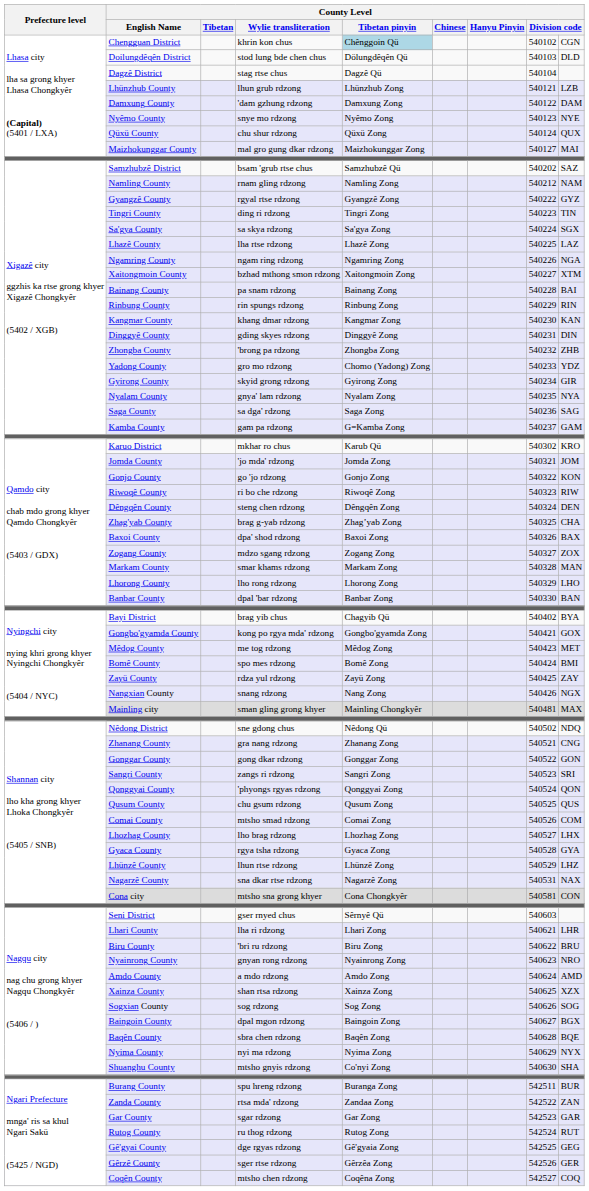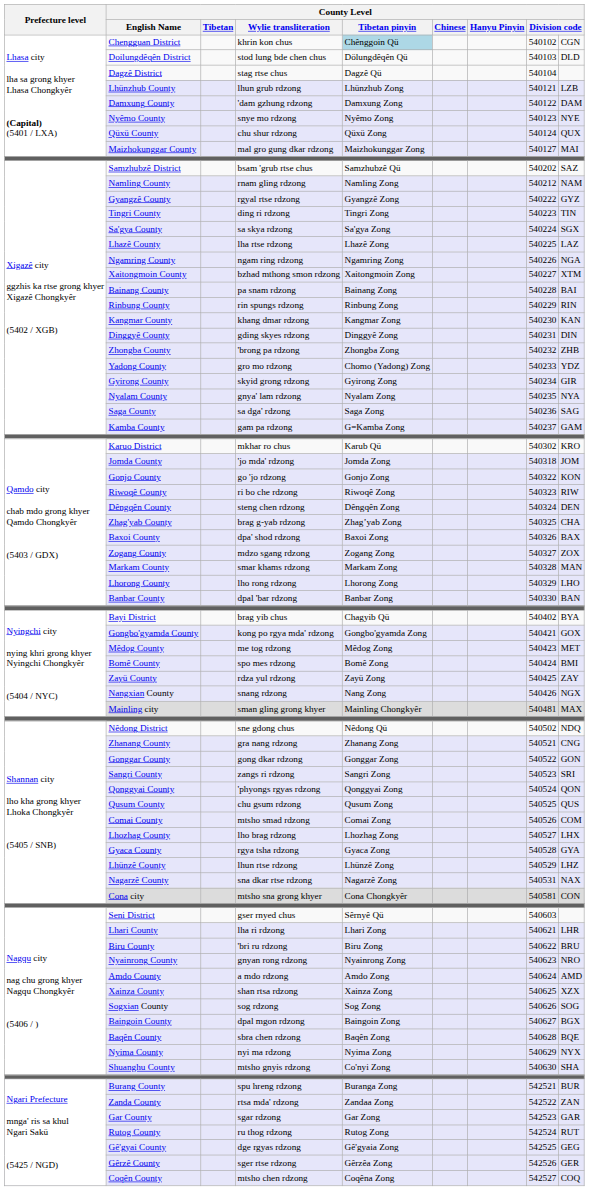 <table class="wikitable" style="padding: 24em 0; font-size: 90%;">
 <tr>
 <th rowspan="2">Prefecture level</th>
 <th colspan="8">County Level</th>
 </tr>
 <tr>
 <th>English Name<br></th>
 <th><a href='#'>Tibetan</a></th>
 <th><a href='#'>Wylie transliteration</a></th>
 <th><a href='#'>Tibetan pinyin</a><br></th>
 <th><a href='#'>Chinese</a></th>
 <th><a href='#'>Hanyu Pinyin</a></th>
 <th colspan="2"><a href='#'>Division code</a></th>
 </tr>
 <tr>
 <td bgcolor="#FFFFFF" rowspan="8"><a href='#'>Lhasa</a> city <br>  <br> lha sa grong khyer <br> Lhasa Chongkyêr <br> <br><br> <strong>(Capital)</strong><br>(5401 / LXA)</td>
 <td><a href='#'>Chengguan District</a></td>
 <td></td>
 <td>khrin kon chus</td>
 <td style="background: lightblue;">Chênggoin Qü</td>
 <td></td>
 <td></td>
 <td>540102</td>
 <td>CGN</td>
 </tr>
 <tr>
 <td><a href='#'>Doilungdêqên District</a></td>
 <td></td>
 <td>stod lung bde chen chus</td>
 <td>Dölungdêqên Qü</td>
 <td></td>
 <td></td>
 <td>540103</td>
 <td>DLD</td>
 </tr>
 <tr>
 <td><a href='#'>Dagzê District</a></td>
 <td></td>
 <td>stag rtse chus</td>
 <td>Dagzê Qü</td>
 <td></td>
 <td></td>
 <td>540104</td>
 <td></td>
 </tr>
 <tr bgcolor="#E6E6FA">
 <td><a href='#'>Lhünzhub County</a></td>
 <td></td>
 <td>lhun grub rdzong</td>
 <td>Lhünzhub Zong</td>
 <td></td>
 <td></td>
 <td>540121</td>
 <td>LZB</td>
 </tr>
 <tr bgcolor="#E6E6FA">
 <td><a href='#'>Damxung County</a></td>
 <td></td>
 <td>'dam gzhung rdzong</td>
 <td>Damxung Zong</td>
 <td></td>
 <td></td>
 <td>540122</td>
 <td>DAM</td>
 </tr>
 <tr bgcolor="#E6E6FA">
 <td><a href='#'>Nyêmo County</a></td>
 <td></td>
 <td>snye mo rdzong</td>
 <td>Nyêmo Zong</td>
 <td></td>
 <td></td>
 <td>540123</td>
 <td>NYE</td>
 </tr>
 <tr bgcolor="#E6E6FA">
 <td><a href='#'>Qüxü County</a></td>
 <td></td>
 <td>chu shur rdzong</td>
 <td>Qüxü Zong</td>
 <td></td>
 <td></td>
 <td>540124</td>
 <td>QUX</td>
 </tr>
 <tr bgcolor="#E6E6FA">
 <td><a href='#'>Maizhokunggar County</a></td>
 <td></td>
 <td>mal gro gung dkar rdzong</td>
 <td>Maizhokunggar Zong</td>
 <td></td>
 <td></td>
 <td>540127</td>
 <td>MAI</td>
 </tr>
 <tr>
 </tr>
 <tr style = "background:#606060; height: 2pt">
 <td colspan = "9"></td>
 </tr>
 <tr>
 <td bgcolor="#FFFFFF" rowspan="18"><a href='#'>Xigazê</a> city <br>  <br> ggzhis ka rtse grong khyer <br> Xigazê Chongkyêr <br> <br><br>(5402 / XGB)</td>
 <td><a href='#'>Samzhubzê District</a></td>
 <td></td>
 <td>bsam 'grub rtse chus</td>
 <td>Samzhubzê Qü</td>
 <td></td>
 <td></td>
 <td>540202</td>
 <td>SAZ</td>
 </tr>
 <tr bgcolor="#E6E6FA">
 <td><a href='#'>Namling County</a></td>
 <td></td>
 <td>rnam gling rdzong</td>
 <td>Namling Zong</td>
 <td></td>
 <td></td>
 <td>540212</td>
 <td>NAM</td>
 </tr>
 <tr bgcolor="#E6E6FA">
 <td><a href='#'>Gyangzê County</a></td>
 <td></td>
 <td>rgyal rtse rdzong</td>
 <td>Gyangzê Zong</td>
 <td></td>
 <td></td>
 <td>540222</td>
 <td>GYZ</td>
 </tr>
 <tr bgcolor="#E6E6FA">
 <td><a href='#'>Tingri County</a></td>
 <td></td>
 <td>ding ri rdzong</td>
 <td>Tingri Zong</td>
 <td></td>
 <td></td>
 <td>540223</td>
 <td>TIN</td>
 </tr>
 <tr bgcolor="#E6E6FA">
 <td><a href='#'>Sa'gya County</a></td>
 <td></td>
 <td>sa skya rdzong</td>
 <td>Sa'gya Zong</td>
 <td></td>
 <td></td>
 <td>540224</td>
 <td>SGX</td>
 </tr>
 <tr bgcolor="#E6E6FA">
 <td><a href='#'>Lhazê County</a></td>
 <td></td>
 <td>lha rtse rdzong</td>
 <td>Lhazê Zong</td>
 <td></td>
 <td></td>
 <td>540225</td>
 <td>LAZ</td>
 </tr>
 <tr bgcolor="#E6E6FA">
 <td><a href='#'>Ngamring County</a></td>
 <td></td>
 <td>ngam ring rdzong</td>
 <td>Ngamring Zong</td>
 <td></td>
 <td></td>
 <td>540226</td>
 <td>NGA</td>
 </tr>
 <tr bgcolor="#E6E6FA">
 <td><a href='#'>Xaitongmoin County</a></td>
 <td></td>
 <td>bzhad mthong smon rdzong</td>
 <td>Xaitongmoin Zong</td>
 <td></td>
 <td></td>
 <td>540227</td>
 <td>XTM</td>
 </tr>
 <tr bgcolor="#E6E6FA">
 <td><a href='#'>Bainang County</a></td>
 <td></td>
 <td>pa snam rdzong</td>
 <td>Bainang Zong</td>
 <td></td>
 <td></td>
 <td>540228</td>
 <td>BAI</td>
 </tr>
 <tr bgcolor="#E6E6FA">
 <td><a href='#'>Rinbung County</a></td>
 <td></td>
 <td>rin spungs rdzong</td>
 <td>Rinbung Zong</td>
 <td></td>
 <td></td>
 <td>540229</td>
 <td>RIN</td>
 </tr>
 <tr bgcolor="#E6E6FA">
 <td><a href='#'>Kangmar County</a></td>
 <td></td>
 <td>khang dmar rdzong</td>
 <td>Kangmar Zong</td>
 <td></td>
 <td></td>
 <td>540230</td>
 <td>KAN</td>
 </tr>
 <tr bgcolor="#E6E6FA">
 <td><a href='#'>Dinggyê County</a></td>
 <td></td>
 <td>gding skyes rdzong</td>
 <td>Dinggyê Zong</td>
 <td></td>
 <td></td>
 <td>540231</td>
 <td>DIN</td>
 </tr>
 <tr bgcolor="#E6E6FA">
 <td><a href='#'>Zhongba County</a></td>
 <td></td>
 <td>'brong pa rdzong</td>
 <td>Zhongba Zong</td>
 <td></td>
 <td></td>
 <td>540232</td>
 <td>ZHB</td>
 </tr>
 <tr bgcolor="#E6E6FA">
 <td><a href='#'>Yadong County</a></td>
 <td></td>
 <td>gro mo rdzong</td>
 <td>Chomo (Yadong) Zong</td>
 <td></td>
 <td></td>
 <td>540233</td>
 <td>YDZ</td>
 </tr>
 <tr bgcolor="#E6E6FA">
 <td><a href='#'>Gyirong County</a></td>
 <td></td>
 <td>skyid grong rdzong</td>
 <td>Gyirong Zong</td>
 <td></td>
 <td></td>
 <td>540234</td>
 <td>GIR</td>
 </tr>
 <tr bgcolor="#E6E6FA">
 <td><a href='#'>Nyalam County</a></td>
 <td></td>
 <td>gnya' lam rdzong</td>
 <td>Nyalam Zong</td>
 <td></td>
 <td></td>
 <td>540235</td>
 <td>NYA</td>
 </tr>
 <tr bgcolor="#E6E6FA">
 <td><a href='#'>Saga County</a></td>
 <td></td>
 <td>sa dga' rdzong</td>
 <td>Saga Zong</td>
 <td></td>
 <td></td>
 <td>540236</td>
 <td>SAG</td>
 </tr>
 <tr bgcolor="#E6E6FA">
 <td><a href='#'>Kamba County</a></td>
 <td></td>
 <td>gam pa rdzong</td>
 <td>G=Kamba Zong</td>
 <td></td>
 <td></td>
 <td>540237</td>
 <td>GAM</td>
 </tr>
 <tr>
 </tr>
 <tr style = "background:#606060; height: 2pt">
 <td colspan = "9"></td>
 </tr>
 <tr>
 <td bgcolor="#FFFFFF" rowspan="11"><a href='#'>Qamdo</a> city <br>  <br> chab mdo grong khyer <br> Qamdo Chongkyêr <br> <br><br>(5403 / GDX)</td>
 <td><a href='#'>Karuo District</a></td>
 <td></td>
 <td>mkhar ro chus</td>
 <td>Karub Qü</td>
 <td></td>
 <td></td>
 <td>540302</td>
 <td>KRO</td>
 </tr>
 <tr bgcolor="#E6E6FA">
 <td><a href='#'>Jomda County</a></td>
 <td></td>
 <td>'jo mda' rdzong</td>
 <td>Jomda Zong</td>
 <td></td>
 <td></td>
-<td>540321</td>
+<td>540318</td>
 <td>JOM</td>
 </tr>
 <tr bgcolor="#E6E6FA">
 <td><a href='#'>Gonjo County</a></td>
 <td></td>
 <td>go 'jo rdzong</td>
 <td>Gonjo Zong</td>
 <td></td>
 <td></td>
 <td>540322</td>
 <td>KON</td>
 </tr>
 <tr bgcolor="#E6E6FA">
 <td><a href='#'>Riwoqê County</a></td>
 <td></td>
 <td>ri bo che rdzong</td>
 <td>Riwoqê Zong</td>
 <td></td>
 <td></td>
 <td>540323</td>
 <td>RIW</td>
 </tr>
 <tr bgcolor="#E6E6FA">
 <td><a href='#'>Dêngqên County</a></td>
 <td></td>
 <td>steng chen rdzong</td>
 <td>Dêngqên Zong</td>
 <td></td>
 <td></td>
 <td>540324</td>
 <td>DEN</td>
 </tr>
 <tr bgcolor="#E6E6FA">
 <td><a href='#'>Zhag'yab County</a></td>
 <td></td>
 <td>brag g-yab rdzong</td>
 <td>Zhag’yab Zong</td>
 <td></td>
 <td></td>
 <td>540325</td>
 <td>CHA</td>
 </tr>
 <tr bgcolor="#E6E6FA">
 <td><a href='#'>Baxoi County</a></td>
 <td></td>
 <td>dpa' shod rdzong</td>
 <td>Baxoi Zong</td>
 <td></td>
 <td></td>
 <td>540326</td>
 <td>BAX</td>
 </tr>
 <tr bgcolor="#E6E6FA">
 <td><a href='#'>Zogang County</a></td>
 <td></td>
 <td>mdzo sgang rdzong</td>
 <td>Zogang Zong</td>
 <td></td>
 <td></td>
 <td>540327</td>
 <td>ZOX</td>
 </tr>
 <tr bgcolor="#E6E6FA">
 <td><a href='#'>Markam County</a></td>
 <td></td>
 <td>smar khams rdzong</td>
 <td>Markam Zong</td>
 <td></td>
 <td></td>
 <td>540328</td>
 <td>MAN</td>
 </tr>
 <tr bgcolor="#E6E6FA">
 <td><a href='#'>Lhorong County</a></td>
 <td></td>
 <td>lho rong rdzong</td>
 <td>Lhorong Zong</td>
 <td></td>
 <td></td>
 <td>540329</td>
 <td>LHO</td>
 </tr>
 <tr bgcolor="#E6E6FA">
 <td><a href='#'>Banbar County</a></td>
 <td></td>
 <td>dpal 'bar rdzong</td>
 <td>Banbar Zong</td>
 <td></td>
 <td></td>
 <td>540330</td>
 <td>BAN</td>
 </tr>
 <tr>
 </tr>
 <tr style = "background:#606060; height: 2pt">
 <td colspan = "9"></td>
 </tr>
 <tr>
 <td bgcolor="#FFFFFF" rowspan="7"><a href='#'>Nyingchi</a> city <br>  <br> nying khri grong khyer <br> Nyingchi Chongkyêr <br> <br><br>(5404 / NYC)</td>
 <td><a href='#'>Bayi District</a></td>
 <td></td>
 <td>brag yib chus</td>
 <td>Chagyib Qü</td>
 <td></td>
 <td></td>
 <td>540402</td>
 <td>BYA</td>
 </tr>
 <tr bgcolor="#E6E6FA">
 <td><a href='#'>Gongbo'gyamda County</a></td>
 <td></td>
 <td>kong po rgya mda' rdzong</td>
 <td>Gongbo'gyamda Zong</td>
 <td></td>
 <td></td>
 <td>540421</td>
 <td>GOX</td>
 </tr>
 <tr bgcolor="#E6E6FA">
 <td><a href='#'>Mêdog County</a></td>
 <td></td>
 <td>me tog rdzong</td>
 <td>Mêdog Zong</td>
 <td></td>
 <td></td>
 <td>540423</td>
 <td>MET</td>
 </tr>
 <tr bgcolor="#E6E6FA">
 <td><a href='#'>Bomê County</a></td>
 <td></td>
 <td>spo mes rdzong</td>
 <td>Bomê Zong</td>
 <td></td>
 <td></td>
 <td>540424</td>
 <td>BMI</td>
 </tr>
 <tr bgcolor="#E6E6FA">
 <td><a href='#'>Zayü County</a></td>
 <td></td>
 <td>rdza yul rdzong</td>
 <td>Zayü Zong</td>
 <td></td>
 <td></td>
 <td>540425</td>
 <td>ZAY</td>
 </tr>
 <tr bgcolor="#E6E6FA">
 <td><a href='#'>Nangxian</a> County</td>
 <td></td>
 <td>snang rdzong</td>
 <td>Nang Zong</td>
 <td></td>
 <td></td>
 <td>540426</td>
 <td>NGX</td>
 </tr>
 <tr bgcolor="#DCDCDC">
 <td><a href='#'>Mainling</a> city</td>
 <td></td>
 <td>sman gling grong khyer</td>
 <td>Mainling Chongkyêr</td>
 <td></td>
 <td></td>
 <td>540481</td>
 <td>MAX</td>
 </tr>
 <tr>
 </tr>
 <tr style = "background:#606060; height: 2pt">
 <td colspan = "9"></td>
 </tr>
 <tr>
 <td bgcolor="#FFFFFF" rowspan="12"><a href='#'>Shannan</a> city <br>  <br> lho kha grong khyer <br> Lhoka Chongkyêr <br> <br><br>(5405 / SNB)</td>
 <td><a href='#'>Nêdong District</a></td>
 <td></td>
 <td>sne gdong chus</td>
 <td>Nêdong Qü</td>
 <td></td>
 <td></td>
 <td>540502</td>
 <td>NDQ</td>
 </tr>
 <tr bgcolor="#E6E6FA">
 <td><a href='#'>Zhanang County</a></td>
 <td></td>
 <td>gra nang rdzong</td>
 <td>Zhanang Zong</td>
 <td></td>
 <td></td>
 <td>540521</td>
 <td>CNG</td>
 </tr>
 <tr bgcolor="#E6E6FA">
 <td><a href='#'>Gonggar County</a></td>
 <td></td>
 <td>gong dkar rdzong</td>
 <td>Gonggar Zong</td>
 <td></td>
 <td></td>
 <td>540522</td>
 <td>GON</td>
 </tr>
 <tr bgcolor="#E6E6FA">
 <td><a href='#'>Sangri County</a></td>
 <td></td>
 <td>zangs ri rdzong</td>
 <td>Sangri Zong</td>
 <td></td>
 <td></td>
 <td>540523</td>
 <td>SRI</td>
 </tr>
 <tr bgcolor="#E6E6FA">
 <td><a href='#'>Qonggyai County</a></td>
 <td></td>
 <td>'phyongs rgyas rdzong</td>
 <td>Qonggyai Zong</td>
 <td></td>
 <td></td>
 <td>540524</td>
 <td>QON</td>
 </tr>
 <tr bgcolor="#E6E6FA">
 <td><a href='#'>Qusum County</a></td>
 <td></td>
 <td>chu gsum rdzong</td>
 <td>Qusum Zong</td>
 <td></td>
 <td></td>
 <td>540525</td>
 <td>QUS</td>
 </tr>
 <tr bgcolor="#E6E6FA">
 <td><a href='#'>Comai County</a></td>
 <td></td>
 <td>mtsho smad rdzong</td>
 <td>Comai Zong</td>
 <td></td>
 <td></td>
 <td>540526</td>
 <td>COM</td>
 </tr>
 <tr bgcolor="#E6E6FA">
 <td><a href='#'>Lhozhag County</a></td>
 <td></td>
 <td>lho brag rdzong</td>
 <td>Lhozhag Zong</td>
 <td></td>
 <td></td>
 <td>540527</td>
 <td>LHX</td>
 </tr>
 <tr bgcolor="#E6E6FA">
 <td><a href='#'>Gyaca County</a></td>
 <td></td>
 <td>rgya tsha rdzong</td>
 <td>Gyaca Zong</td>
 <td></td>
 <td></td>
 <td>540528</td>
 <td>GYA</td>
 </tr>
 <tr bgcolor="#E6E6FA">
 <td><a href='#'>Lhünzê County</a></td>
 <td></td>
 <td>lhun rtse rdzong</td>
 <td>Lhünzê Zong</td>
 <td></td>
 <td></td>
 <td>540529</td>
 <td>LHZ</td>
 </tr>
 <tr bgcolor="#E6E6FA">
 <td><a href='#'>Nagarzê County</a></td>
 <td></td>
 <td>sna dkar rtse rdzong</td>
 <td>Nagarzê Zong</td>
 <td></td>
 <td></td>
 <td>540531</td>
 <td>NAX</td>
 </tr>
 <tr - bgcolor="#DCDCDC">
 <td><a href='#'>Cona</a> city</td>
 <td></td>
 <td>mtsho sna grong khyer</td>
 <td>Cona Chongkyêr</td>
 <td></td>
 <td></td>
 <td>540581</td>
 <td>CON</td>
 </tr>
 <tr>
 </tr>
 <tr style = "background:#606060; height: 2pt">
 <td colspan = "9"></td>
 </tr>
 <tr>
 <td bgcolor="#FFFFFF" rowspan="11"><a href='#'>Nagqu</a> city <br>  <br> nag chu grong khyer <br> Nagqu Chongkyêr <br> <br><br>(5406 / )</td>
 <td><a href='#'>Seni District</a></td>
 <td></td>
 <td>gser rnyed chus</td>
 <td>Sêrnyê Qü</td>
 <td></td>
 <td></td>
 <td>540603</td>
 <td></td>
 </tr>
 <tr bgcolor="#E6E6FA">
 <td><a href='#'>Lhari County</a></td>
 <td></td>
 <td>lha ri rdzong</td>
 <td>Lhari Zong</td>
 <td></td>
 <td></td>
 <td>540621</td>
 <td>LHR</td>
 </tr>
 <tr bgcolor="#E6E6FA">
 <td><a href='#'>Biru County</a></td>
 <td></td>
 <td>'bri ru rdzong</td>
 <td>Biru Zong</td>
 <td></td>
 <td></td>
 <td>540622</td>
 <td>BRU</td>
 </tr>
 <tr bgcolor="#E6E6FA">
 <td><a href='#'>Nyainrong County</a></td>
 <td></td>
 <td>gnyan rong rdzong</td>
 <td>Nyainrong Zong</td>
 <td></td>
 <td></td>
 <td>540623</td>
 <td>NRO</td>
 </tr>
 <tr bgcolor="#E6E6FA">
 <td><a href='#'>Amdo County</a></td>
 <td></td>
 <td>a mdo rdzong</td>
 <td>Amdo Zong</td>
 <td></td>
 <td></td>
 <td>540624</td>
 <td>AMD</td>
 </tr>
 <tr bgcolor="#E6E6FA">
 <td><a href='#'>Xainza County</a></td>
 <td></td>
 <td>shan rtsa rdzong</td>
 <td>Xainza Zong</td>
 <td></td>
 <td></td>
 <td>540625</td>
 <td>XZX</td>
 </tr>
 <tr bgcolor="#E6E6FA">
 <td><a href='#'>Sogxian</a> County</td>
 <td></td>
 <td>sog rdzong</td>
 <td>Sog Zong</td>
 <td></td>
 <td></td>
 <td>540626</td>
 <td>SOG</td>
 </tr>
 <tr bgcolor="#E6E6FA">
 <td><a href='#'>Baingoin County</a></td>
 <td></td>
 <td>dpal mgon rdzong</td>
 <td>Baingoin Zong</td>
 <td></td>
 <td></td>
 <td>540627</td>
 <td>BGX</td>
 </tr>
 <tr bgcolor="#E6E6FA">
 <td><a href='#'>Baqên County</a></td>
 <td></td>
 <td>sbra chen rdzong</td>
 <td>Baqên Zong</td>
 <td></td>
 <td></td>
 <td>540628</td>
 <td>BQE</td>
 </tr>
 <tr bgcolor="#E6E6FA">
 <td><a href='#'>Nyima County</a></td>
 <td></td>
 <td>nyi ma rdzong</td>
 <td>Nyima Zong</td>
 <td></td>
 <td></td>
 <td>540629</td>
 <td>NYX</td>
 </tr>
 <tr bgcolor="#E6E6FA">
 <td><a href='#'>Shuanghu County</a></td>
 <td></td>
 <td>mtsho gnyis rdzong</td>
 <td>Co'nyi Zong</td>
 <td></td>
 <td></td>
 <td>540630</td>
 <td>SHA</td>
 </tr>
 <tr>
 </tr>
 <tr style = "background:#606060; height: 2pt">
 <td colspan = "9"></td>
 </tr>
 <tr bgcolor="#E6E6FA">
 <td bgcolor="#FFFFFF" rowspan="7"><a href='#'>Ngari Prefecture</a> <br>  <br> mnga' ris sa khul <br> Ngari Sakü <br> <br> <br>(5425 / NGD)</td>
 <td><a href='#'>Burang County</a></td>
 <td></td>
 <td>spu hreng rdzong</td>
 <td>Buranga Zong</td>
 <td></td>
 <td></td>
-<td>542511</td>
+<td>542521</td>
 <td>BUR</td>
 </tr>
 <tr bgcolor="#E6E6FA">
 <td><a href='#'>Zanda County</a></td>
 <td></td>
 <td>rtsa mda' rdzong</td>
 <td>Zandaa Zong</td>
 <td></td>
 <td></td>
 <td>542522</td>
 <td>ZAN</td>
 </tr>
 <tr bgcolor="#E6E6FA">
 <td><a href='#'>Gar County</a></td>
 <td></td>
 <td>sgar rdzong</td>
 <td>Gar Zong</td>
 <td></td>
 <td></td>
 <td>542523</td>
 <td>GAR</td>
 </tr>
 <tr bgcolor="#E6E6FA">
 <td><a href='#'>Rutog County</a></td>
 <td></td>
 <td>ru thog rdzong</td>
 <td>Rutog Zong</td>
 <td></td>
 <td></td>
 <td>542524</td>
 <td>RUT</td>
 </tr>
 <tr bgcolor="#E6E6FA">
 <td><a href='#'>Gê'gyai County</a></td>
 <td></td>
 <td>dge rgyas rdzong</td>
 <td>Gê'gyaia Zong</td>
 <td></td>
 <td></td>
 <td>542525</td>
 <td>GEG</td>
 </tr>
 <tr bgcolor="#E6E6FA">
 <td><a href='#'>Gêrzê County</a></td>
 <td></td>
 <td>sger rtse rdzong</td>
 <td>Gêrzêa Zong</td>
 <td></td>
 <td></td>
 <td>542526</td>
 <td>GER</td>
 </tr>
 <tr bgcolor="#E6E6FA">
 <td><a href='#'>Coqên County</a></td>
 <td></td>
 <td>mtsho chen rdzong</td>
 <td>Coqêna Zong</td>
 <td></td>
 <td></td>
 <td>542527</td>
 <td>COQ</td>
 </tr>
 </table>
